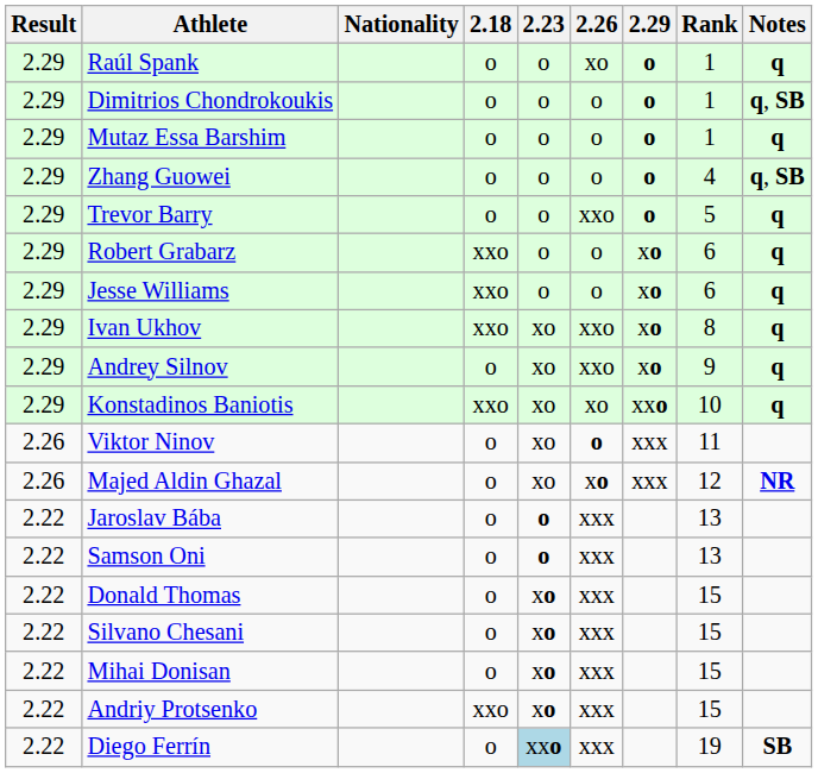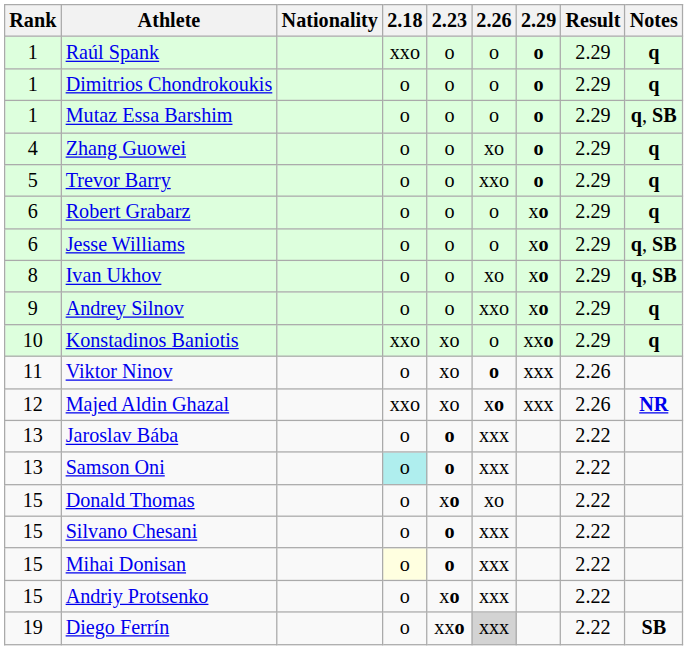 <table class="wikitable sortable" style="text-align:center">
 <tr>
-<th>Result</th>
+<th>Rank</th>
 <th>Athlete</th>
 <th>Nationality</th>
 <th>2.18</th>
 <th>2.23</th>
 <th>2.26</th>
 <th>2.29</th>
-<th>Rank</th>
+<th>Result</th>
 <th>Notes</th>
 </tr>
 <tr bgcolor=ddffdd>
-<td>2.29</td>
+<td>1</td>
 <td align=left><a href='#'>Raúl Spank</a></td>
 <td align=left></td>
+<td>xxo</td>
 <td>o</td>
 <td>o</td>
-<td>xo</td>
 <td><strong>o</strong></td>
-<td>1</td>
+<td>2.29</td>
 <td><strong>q</strong></td>
 </tr>
 <tr bgcolor=ddffdd>
-<td>2.29</td>
+<td>1</td>
 <td align=left><a href='#'>Dimitrios Chondrokoukis</a></td>
 <td align=left></td>
 <td>o</td>
 <td>o</td>
 <td>o</td>
 <td><strong>o</strong></td>
-<td>1</td>
-<td><strong>q</strong>, <strong>SB</strong></td>
+<td>2.29</td>
+<td><strong>q</strong></td>
 </tr>
 <tr bgcolor=ddffdd>
-<td>2.29</td>
+<td>1</td>
 <td align=left><a href='#'>Mutaz Essa Barshim</a></td>
 <td align=left></td>
 <td>o</td>
 <td>o</td>
 <td>o</td>
 <td><strong>o</strong></td>
-<td>1</td>
-<td><strong>q</strong></td>
+<td>2.29</td>
+<td><strong>q</strong>, <strong>SB</strong></td>
 </tr>
 <tr bgcolor=ddffdd>
-<td>2.29</td>
+<td>4</td>
 <td align=left><a href='#'>Zhang Guowei</a></td>
 <td align=left></td>
 <td>o</td>
 <td>o</td>
-<td>o</td>
+<td>xo</td>
 <td><strong>o</strong></td>
-<td>4</td>
-<td><strong>q</strong>, <strong>SB</strong></td>
+<td>2.29</td>
+<td><strong>q</strong></td>
 </tr>
 <tr bgcolor=ddffdd>
-<td>2.29</td>
+<td>5</td>
 <td align=left><a href='#'>Trevor Barry</a></td>
 <td align=left></td>
 <td>o</td>
 <td>o</td>
 <td>xxo</td>
 <td><strong>o</strong></td>
-<td>5</td>
+<td>2.29</td>
 <td><strong>q</strong></td>
 </tr>
 <tr bgcolor=ddffdd>
-<td>2.29</td>
+<td>6</td>
 <td align=left><a href='#'>Robert Grabarz</a></td>
 <td align=left></td>
-<td>xxo</td>
+<td>o</td>
 <td>o</td>
 <td>o</td>
 <td>x<strong>o</strong></td>
-<td>6</td>
+<td>2.29</td>
 <td><strong>q</strong></td>
 </tr>
 <tr bgcolor=ddffdd>
-<td>2.29</td>
+<td>6</td>
 <td align=left><a href='#'>Jesse Williams</a></td>
 <td align=left></td>
-<td>xxo</td>
+<td>o</td>
 <td>o</td>
 <td>o</td>
 <td>x<strong>o</strong></td>
-<td>6</td>
+<td>2.29</td>
+<td><strong>q</strong>, <strong>SB</strong></td>
+</tr>
+<tr bgcolor=ddffdd>
+<td>8</td>
+<td align=left><a href='#'>Ivan Ukhov</a></td>
+<td align=left></td>
+<td>o</td>
+<td>o</td>
+<td>xo</td>
+<td>x<strong>o</strong></td>
+<td>2.29</td>
+<td><strong>q</strong>, <strong>SB</strong></td>
+</tr>
+<tr bgcolor=ddffdd>
+<td>9</td>
+<td align=left><a href='#'>Andrey Silnov</a></td>
+<td align=left></td>
+<td>o</td>
+<td>o</td>
+<td>xxo</td>
+<td>x<strong>o</strong></td>
+<td>2.29</td>
 <td><strong>q</strong></td>
 </tr>
 <tr bgcolor=ddffdd>
-<td>2.29</td>
-<td align=left><a href='#'>Ivan Ukhov</a></td>
-<td align=left></td>
-<td>xxo</td>
-<td>xo</td>
-<td>xxo</td>
-<td>x<strong>o</strong></td>
-<td>8</td>
-<td><strong>q</strong></td>
-</tr>
-<tr bgcolor=ddffdd>
-<td>2.29</td>
-<td align=left><a href='#'>Andrey Silnov</a></td>
-<td align=left></td>
-<td>o</td>
-<td>xo</td>
-<td>xxo</td>
-<td>x<strong>o</strong></td>
-<td>9</td>
-<td><strong>q</strong></td>
-</tr>
-<tr bgcolor=ddffdd>
-<td>2.29</td>
+<td>10</td>
 <td align=left><a href='#'>Konstadinos Baniotis</a></td>
 <td align=left></td>
 <td>xxo</td>
 <td>xo</td>
-<td>xo</td>
+<td>o</td>
 <td>xx<strong>o</strong></td>
-<td>10</td>
+<td>2.29</td>
 <td><strong>q</strong></td>
 </tr>
 <tr>
-<td>2.26</td>
+<td>11</td>
 <td align=left><a href='#'>Viktor Ninov</a></td>
 <td align=left></td>
 <td>o</td>
 <td>xo</td>
 <td><strong>o</strong></td>
 <td>xxx</td>
-<td>11</td>
+<td>2.26</td>
 <td></td>
 </tr>
 <tr>
-<td>2.26</td>
+<td>12</td>
 <td align=left><a href='#'>Majed Aldin Ghazal</a></td>
 <td align=left></td>
-<td>o</td>
+<td>xxo</td>
 <td>xo</td>
 <td>x<strong>o</strong></td>
 <td>xxx</td>
-<td>12</td>
+<td>2.26</td>
 <td><strong><a href='#'>NR</a></strong></td>
 </tr>
 <tr>
-<td>2.22</td>
+<td>13</td>
 <td align=left><a href='#'>Jaroslav Bába</a></td>
 <td align=left></td>
 <td>o</td>
 <td><strong>o</strong></td>
 <td>xxx</td>
 <td></td>
-<td>13</td>
+<td>2.22</td>
 <td></td>
 </tr>
 <tr>
+<td>13</td>
+<td align=left><a href='#'>Samson Oni</a></td>
+<td align=left></td>
+<td style="background: paleturquoise;">o</td>
+<td><strong>o</strong></td>
+<td>xxx</td>
+<td></td>
 <td>2.22</td>
-<td align=left><a href='#'>Samson Oni</a></td>
+<td></td>
+</tr>
+<tr>
+<td>15</td>
+<td align=left><a href='#'>Donald Thomas</a></td>
+<td align=left></td>
+<td>o</td>
+<td>x<strong>o</strong></td>
+<td>xo</td>
+<td></td>
+<td>2.22</td>
+<td></td>
+</tr>
+<tr>
+<td>15</td>
+<td align=left><a href='#'>Silvano Chesani</a></td>
 <td align=left></td>
 <td>o</td>
 <td><strong>o</strong></td>
 <td>xxx</td>
 <td></td>
-<td>13</td>
+<td>2.22</td>
 <td></td>
 </tr>
 <tr>
+<td>15</td>
+<td align=left><a href='#'>Mihai Donisan</a></td>
+<td align=left></td>
+<td style="background: lightyellow;">o</td>
+<td><strong>o</strong></td>
+<td>xxx</td>
+<td></td>
 <td>2.22</td>
-<td align=left><a href='#'>Donald Thomas</a></td>
+<td></td>
+</tr>
+<tr>
+<td>15</td>
+<td align=left><a href='#'>Andriy Protsenko</a></td>
 <td align=left></td>
 <td>o</td>
 <td>x<strong>o</strong></td>
 <td>xxx</td>
 <td></td>
-<td>15</td>
+<td>2.22</td>
 <td></td>
 </tr>
 <tr>
-<td>2.22</td>
-<td align=left><a href='#'>Silvano Chesani</a></td>
-<td align=left></td>
-<td>o</td>
-<td>x<strong>o</strong></td>
-<td>xxx</td>
-<td></td>
-<td>15</td>
-<td></td>
-</tr>
-<tr>
-<td>2.22</td>
-<td align=left><a href='#'>Mihai Donisan</a></td>
-<td align=left></td>
-<td>o</td>
-<td>x<strong>o</strong></td>
-<td>xxx</td>
-<td></td>
-<td>15</td>
-<td></td>
-</tr>
-<tr>
-<td>2.22</td>
-<td align=left><a href='#'>Andriy Protsenko</a></td>
-<td align=left></td>
-<td>xxo</td>
-<td>x<strong>o</strong></td>
-<td>xxx</td>
-<td></td>
-<td>15</td>
-<td></td>
-</tr>
-<tr>
-<td>2.22</td>
+<td>19</td>
 <td align=left><a href='#'>Diego Ferrín</a></td>
 <td align=left></td>
 <td>o</td>
-<td style="background: lightblue;">xx<strong>o</strong></td>
-<td>xxx</td>
+<td>xx<strong>o</strong></td>
+<td style="background: lightgrey;">xxx</td>
 <td></td>
-<td>19</td>
+<td>2.22</td>
 <td><strong>SB</strong></td>
 </tr>
 </table>
